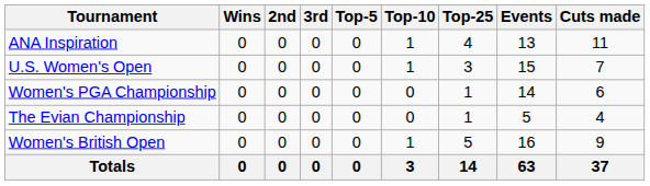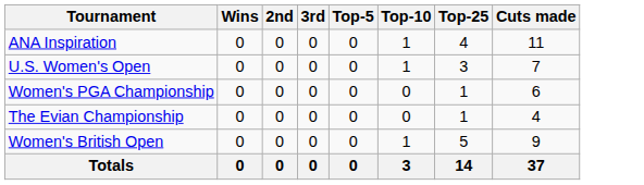 <table class=wikitable style=text-align:center>
 <tr>
 <th>Tournament</th>
 <th>Wins</th>
 <th>2nd</th>
 <th>3rd</th>
 <th>Top-5</th>
 <th>Top-10</th>
 <th>Top-25</th>
-<th>Events</th>
 <th>Cuts made</th>
 </tr>
 <tr>
 <td align=left><a href='#'>ANA Inspiration</a></td>
 <td>0</td>
 <td>0</td>
 <td>0</td>
 <td>0</td>
 <td>1</td>
 <td>4</td>
-<td>13</td>
 <td>11</td>
 </tr>
 <tr>
 <td align=left><a href='#'>U.S. Women's Open</a></td>
 <td>0</td>
 <td>0</td>
 <td>0</td>
 <td>0</td>
 <td>1</td>
 <td>3</td>
-<td>15</td>
 <td>7</td>
 </tr>
 <tr>
 <td align=left><a href='#'>Women's PGA Championship</a></td>
 <td>0</td>
 <td>0</td>
 <td>0</td>
 <td>0</td>
 <td>0</td>
 <td>1</td>
-<td>14</td>
 <td>6</td>
 </tr>
 <tr>
 <td align=left><a href='#'>The Evian Championship</a></td>
 <td>0</td>
 <td>0</td>
 <td>0</td>
 <td>0</td>
 <td>0</td>
 <td>1</td>
-<td>5</td>
 <td>4</td>
 </tr>
 <tr>
 <td align=left><a href='#'>Women's British Open</a></td>
 <td>0</td>
 <td>0</td>
 <td>0</td>
 <td>0</td>
 <td>1</td>
 <td>5</td>
-<td>16</td>
 <td>9</td>
 </tr>
 <tr>
 <th>Totals</th>
 <th>0</th>
 <th>0</th>
 <th>0</th>
 <th>0</th>
 <th>3</th>
 <th>14</th>
-<th>63</th>
 <th>37</th>
 </tr>
 </table>
